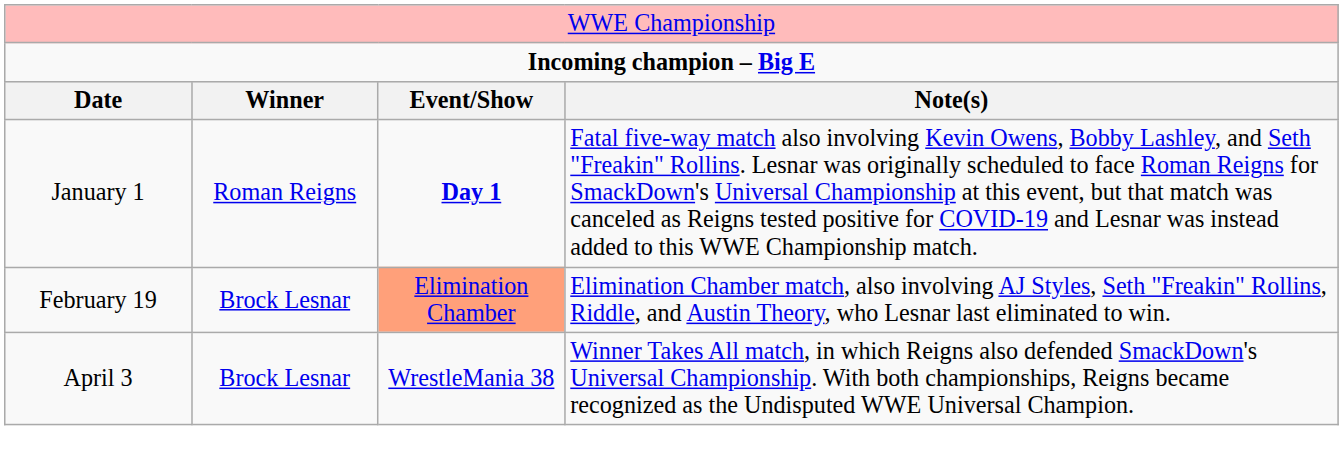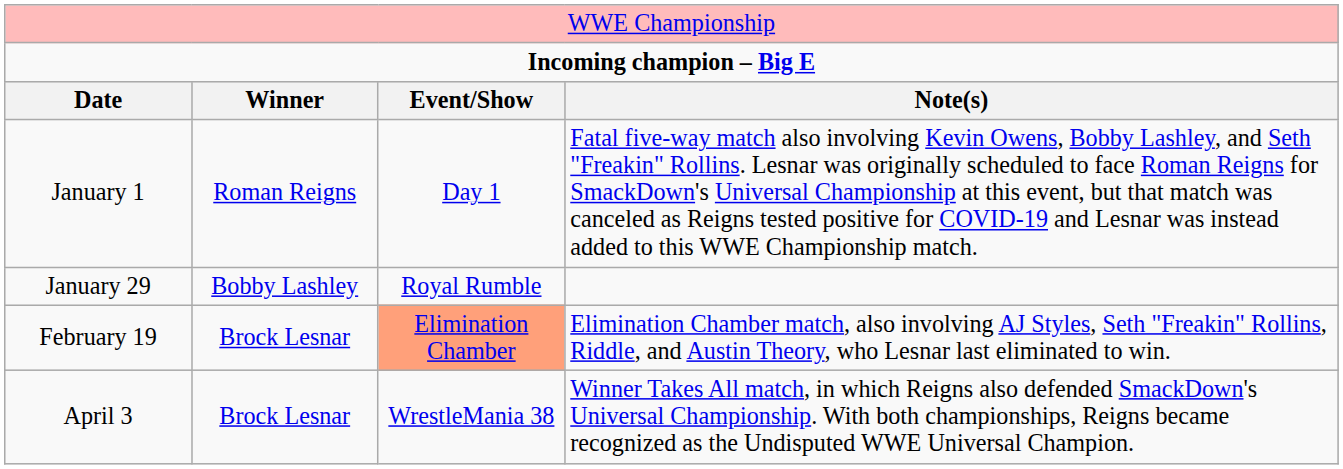 <table class="wikitable" style="text-align:center; width:100%;">
 <tr style="background:#FBB;">
 <td colspan="4" style="text-align: center;"><a href='#'>WWE Championship</a></td>
 </tr>
 <tr>
 <td colspan="4" style="text-align: center;"><strong>Incoming champion – <a href='#'>Big E</a></strong></td>
 </tr>
 <tr>
 <th width=14%>Date</th>
 <th width=14%>Winner</th>
 <th width=14%>Event/Show</th>
 <th width=58%>Note(s)</th>
 </tr>
 <tr>
 <td>January 1</td>
 <td><a href='#'>Roman Reigns</a></td>
-<td><strong><a href='#'>Day 1</a></strong></td>
+<td><a href='#'>Day 1</a></td>
 <td align=left><a href='#'>Fatal five-way match</a> also involving <a href='#'>Kevin Owens</a>, <a href='#'>Bobby Lashley</a>, and <a href='#'>Seth "Freakin" Rollins</a>. Lesnar was originally scheduled to face <a href='#'>Roman Reigns</a> for <a href='#'>SmackDown</a>'s <a href='#'>Universal Championship</a> at this event, but that match was canceled as Reigns tested positive for <a href='#'>COVID-19</a> and Lesnar was instead added to this WWE Championship match.</td>
+</tr>
+<tr>
+<td>January 29</td>
+<td><a href='#'>Bobby Lashley</a></td>
+<td><a href='#'>Royal Rumble</a></td>
+<td></td>
 </tr>
 <tr>
 <td>February 19</td>
 <td><a href='#'>Brock Lesnar</a></td>
 <td style="background: lightsalmon;"><a href='#'>Elimination Chamber</a></td>
 <td align=left><a href='#'>Elimination Chamber match</a>, also involving <a href='#'>AJ Styles</a>, <a href='#'>Seth "Freakin" Rollins</a>, <a href='#'>Riddle</a>, and <a href='#'>Austin Theory</a>, who Lesnar last eliminated to win.</td>
 </tr>
 <tr>
 <td>April 3</td>
 <td><a href='#'>Brock Lesnar</a></td>
 <td><a href='#'>WrestleMania 38</a><br></td>
 <td align=left><a href='#'>Winner Takes All match</a>, in which Reigns also defended <a href='#'>SmackDown</a>'s <a href='#'>Universal Championship</a>. With both championships, Reigns became recognized as the Undisputed WWE Universal Champion.</td>
 </tr>
 </table>
